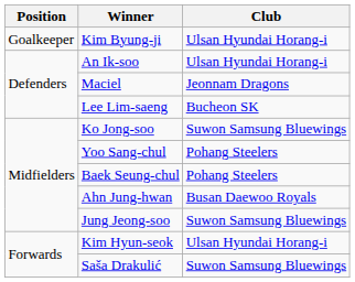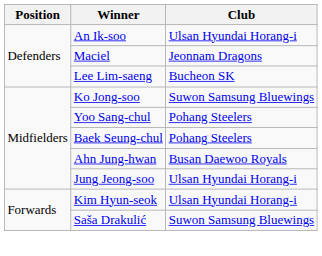 <table class="wikitable">
 <tr>
 <th>Position</th>
 <th>Winner</th>
 <th>Club</th>
-</tr>
-<tr>
-<td>Goalkeeper</td>
-<td> <a href='#'>Kim Byung-ji</a></td>
-<td><a href='#'>Ulsan Hyundai Horang-i</a></td>
 </tr>
 <tr>
 <td rowspan="3">Defenders</td>
 <td> <a href='#'>An Ik-soo</a></td>
 <td><a href='#'>Ulsan Hyundai Horang-i</a></td>
 </tr>
 <tr>
 <td> <a href='#'>Maciel</a></td>
 <td><a href='#'>Jeonnam Dragons</a></td>
 </tr>
 <tr>
 <td> <a href='#'>Lee Lim-saeng</a></td>
 <td><a href='#'>Bucheon SK</a></td>
 </tr>
 <tr>
 <td rowspan="5">Midfielders</td>
 <td> <a href='#'>Ko Jong-soo</a></td>
 <td><a href='#'>Suwon Samsung Bluewings</a></td>
 </tr>
 <tr>
 <td> <a href='#'>Yoo Sang-chul</a></td>
 <td><a href='#'>Pohang Steelers</a></td>
 </tr>
 <tr>
 <td> <a href='#'>Baek Seung-chul</a></td>
 <td><a href='#'>Pohang Steelers</a></td>
 </tr>
 <tr>
 <td> <a href='#'>Ahn Jung-hwan</a></td>
 <td><a href='#'>Busan Daewoo Royals</a></td>
 </tr>
 <tr>
 <td> <a href='#'>Jung Jeong-soo</a></td>
-<td><a href='#'>Suwon Samsung Bluewings</a></td>
+<td><a href='#'>Ulsan Hyundai Horang-i</a></td>
 </tr>
 <tr>
 <td rowspan="2">Forwards</td>
 <td> <a href='#'>Kim Hyun-seok</a></td>
 <td><a href='#'>Ulsan Hyundai Horang-i</a></td>
 </tr>
 <tr>
 <td> <a href='#'>Saša Drakulić</a></td>
 <td><a href='#'>Suwon Samsung Bluewings</a></td>
 </tr>
 </table>
